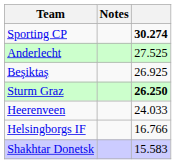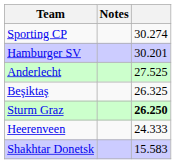 <table class="wikitable" style="float:left; margin-right:1em">
 <tr>
 <th>Team</th>
 <th>Notes</th>
 <th></th>
 </tr>
 <tr>
 <td> <a href='#'>Sporting CP</a></td>
 <td></td>
-<td align=right><strong>30.274</strong></td>
+<td align=right>30.274</td>
+</tr>
+<tr bgcolor=#ccccff>
+<td> <a href='#'>Hamburger SV</a></td>
+<td></td>
+<td align=right>30.201</td>
 </tr>
 <tr bgcolor=#ccffcc>
 <td> <a href='#'>Anderlecht</a></td>
 <td></td>
 <td align=right>27.525</td>
 </tr>
 <tr>
 <td> <a href='#'>Beşiktaş</a></td>
 <td></td>
-<td align=right>26.925</td>
+<td align=right>26.325</td>
 </tr>
 <tr bgcolor=#ccffcc>
 <td> <a href='#'>Sturm Graz</a></td>
 <td></td>
 <td align=right><strong>26.250</strong></td>
 </tr>
 <tr>
 <td> <a href='#'>Heerenveen</a></td>
 <td></td>
-<td align=right>24.033</td>
-</tr>
-<tr>
-<td> <a href='#'>Helsingborgs IF</a></td>
-<td></td>
-<td align=right>16.766</td>
+<td align=right>24.333</td>
 </tr>
 <tr bgcolor=#ccccff>
 <td> <a href='#'>Shakhtar Donetsk</a></td>
 <td></td>
 <td align=right>15.583</td>
 </tr>
 </table>
